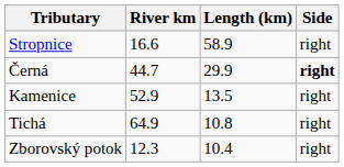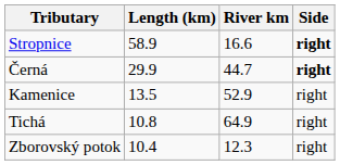 <table class="wikitable">
 <tr>
 <th>Tributary</th>
+<th>Length (km)</th>
 <th>River km</th>
-<th>Length (km)</th>
 <th>Side</th>
 </tr>
 <tr>
 <td><a href='#'>Stropnice</a></td>
+<td>58.9</td>
 <td>16.6</td>
-<td>58.9</td>
-<td>right</td>
+<td><strong>right</strong></td>
 </tr>
 <tr>
 <td>Černá</td>
+<td>29.9</td>
 <td>44.7</td>
-<td>29.9</td>
 <td><strong>right</strong></td>
 </tr>
 <tr>
 <td>Kamenice</td>
+<td>13.5</td>
 <td>52.9</td>
-<td>13.5</td>
 <td>right</td>
 </tr>
 <tr>
 <td>Tichá</td>
+<td>10.8</td>
 <td>64.9</td>
-<td>10.8</td>
 <td>right</td>
 </tr>
 <tr>
 <td>Zborovský potok</td>
+<td>10.4</td>
 <td>12.3</td>
-<td>10.4</td>
 <td>right</td>
 </tr>
 </table>
